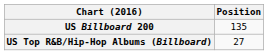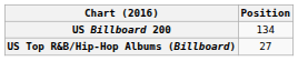 <table class="wikitable sortable plainrowheaders" style="text-align:center">
 <tr>
 <th scope="col">Chart (2016)</th>
 <th scope="col">Position</th>
 </tr>
 <tr>
 <th scope="row">US <em>Billboard</em> 200</th>
-<td>135</td>
+<td>134</td>
 </tr>
 <tr>
 <th scope="row">US Top R&B/Hip-Hop Albums (<em>Billboard</em>)</th>
 <td>27</td>
 </tr>
 </table>
